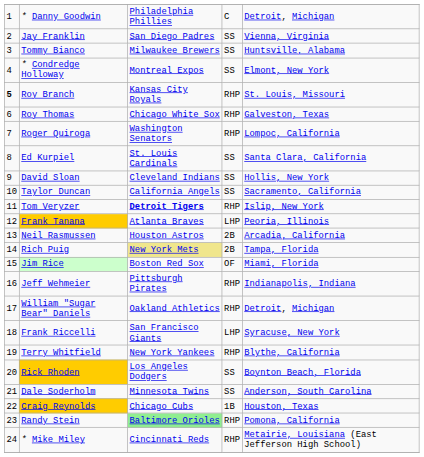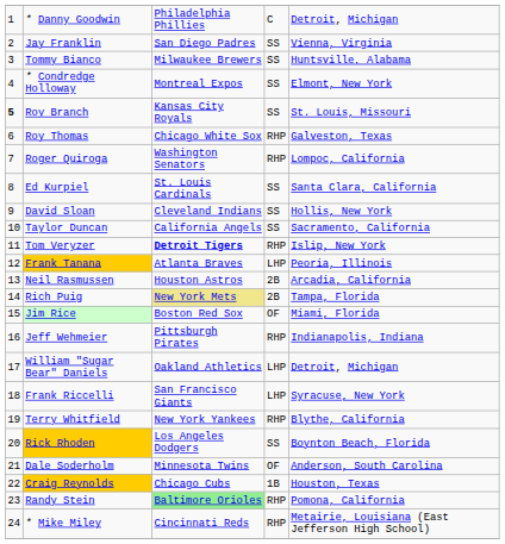 <table class="wikitable">
 <tr>
 </tr>
 <tr>
 <td>1</td>
 <td><em>*</em> <a href='#'>Danny Goodwin</a></td>
 <td><a href='#'>Philadelphia Phillies</a></td>
 <td>C</td>
 <td><a href='#'>Detroit</a>, <a href='#'>Michigan</a></td>
 </tr>
 <tr>
 <td>2</td>
 <td><a href='#'>Jay Franklin</a></td>
 <td><a href='#'>San Diego Padres</a></td>
 <td>SS</td>
 <td><a href='#'>Vienna, Virginia</a></td>
 </tr>
 <tr>
 <td>3</td>
 <td><a href='#'>Tommy Bianco</a></td>
 <td><a href='#'>Milwaukee Brewers</a></td>
 <td>SS</td>
 <td><a href='#'>Huntsville, Alabama</a></td>
 </tr>
 <tr>
 <td>4</td>
 <td><em>*</em> <a href='#'>Condredge Holloway</a></td>
 <td><a href='#'>Montreal Expos</a></td>
 <td>SS</td>
 <td><a href='#'>Elmont, New York</a></td>
 </tr>
 <tr>
 <td><strong>5</strong></td>
 <td><a href='#'>Roy Branch</a></td>
 <td><a href='#'>Kansas City Royals</a></td>
-<td>RHP</td>
+<td>SS</td>
 <td><a href='#'>St. Louis, Missouri</a></td>
 </tr>
 <tr>
 <td>6</td>
 <td><a href='#'>Roy Thomas</a></td>
 <td><a href='#'>Chicago White Sox</a></td>
 <td>RHP</td>
 <td><a href='#'>Galveston, Texas</a></td>
 </tr>
 <tr>
 <td>7</td>
 <td><a href='#'>Roger Quiroga</a></td>
 <td><a href='#'>Washington Senators</a></td>
 <td>RHP</td>
 <td><a href='#'>Lompoc, California</a></td>
 </tr>
 <tr>
 <td>8</td>
 <td><a href='#'>Ed Kurpiel</a></td>
 <td><a href='#'>St. Louis Cardinals</a></td>
 <td>SS</td>
 <td><a href='#'>Santa Clara, California</a></td>
 </tr>
 <tr>
 <td>9</td>
 <td><a href='#'>David Sloan</a></td>
 <td><a href='#'>Cleveland Indians</a></td>
 <td>SS</td>
 <td><a href='#'>Hollis, New York</a></td>
 </tr>
 <tr>
 <td>10</td>
 <td><a href='#'>Taylor Duncan</a></td>
 <td><a href='#'>California Angels</a></td>
 <td>SS</td>
 <td><a href='#'>Sacramento, California</a></td>
 </tr>
 <tr>
 <td>11</td>
 <td><a href='#'>Tom Veryzer</a></td>
 <td><strong><a href='#'>Detroit Tigers</a></strong></td>
 <td>RHP</td>
 <td><a href='#'>Islip, New York</a></td>
 </tr>
 <tr>
 <td>12</td>
 <td bgcolor="#FFCC00"><a href='#'>Frank Tanana</a></td>
 <td><a href='#'>Atlanta Braves</a></td>
 <td>LHP</td>
 <td><a href='#'>Peoria, Illinois</a></td>
 </tr>
 <tr>
 <td>13</td>
 <td><a href='#'>Neil Rasmussen</a></td>
 <td><a href='#'>Houston Astros</a></td>
 <td>2B</td>
 <td><a href='#'>Arcadia, California</a></td>
 </tr>
 <tr>
 <td>14</td>
 <td><a href='#'>Rich Puig</a></td>
 <td style="background: khaki;"><a href='#'>New York Mets</a></td>
 <td>2B</td>
 <td><a href='#'>Tampa, Florida</a></td>
 </tr>
 <tr>
 <td>15</td>
 <td bgcolor="#CCFFCC"><a href='#'>Jim Rice</a></td>
 <td><a href='#'>Boston Red Sox</a></td>
 <td>OF</td>
 <td><a href='#'>Miami, Florida</a></td>
 </tr>
 <tr>
 <td>16</td>
 <td><a href='#'>Jeff Wehmeier</a></td>
 <td><a href='#'>Pittsburgh Pirates</a></td>
 <td>RHP</td>
 <td><a href='#'>Indianapolis, Indiana</a></td>
 </tr>
 <tr>
 <td>17</td>
 <td><a href='#'>William "Sugar Bear" Daniels</a></td>
 <td><a href='#'>Oakland Athletics</a></td>
-<td>RHP</td>
+<td>LHP</td>
 <td><a href='#'>Detroit</a>, <a href='#'>Michigan</a></td>
 </tr>
 <tr>
 <td>18</td>
 <td><a href='#'>Frank Riccelli</a></td>
 <td><a href='#'>San Francisco Giants</a></td>
 <td>LHP</td>
 <td><a href='#'>Syracuse, New York</a></td>
 </tr>
 <tr>
 <td>19</td>
 <td><a href='#'>Terry Whitfield</a></td>
 <td><a href='#'>New York Yankees</a></td>
 <td>RHP</td>
 <td><a href='#'>Blythe, California</a></td>
 </tr>
 <tr>
 <td>20</td>
 <td bgcolor="#FFCC00"><a href='#'>Rick Rhoden</a></td>
 <td><a href='#'>Los Angeles Dodgers</a></td>
 <td>SS</td>
 <td><a href='#'>Boynton Beach, Florida</a></td>
 </tr>
 <tr>
 <td>21</td>
 <td><a href='#'>Dale Soderholm</a></td>
 <td><a href='#'>Minnesota Twins</a></td>
-<td>SS</td>
+<td>OF</td>
 <td><a href='#'>Anderson, South Carolina</a></td>
 </tr>
 <tr>
 <td>22</td>
 <td bgcolor="#FFCC00"><a href='#'>Craig Reynolds</a></td>
 <td><a href='#'>Chicago Cubs</a></td>
 <td>1B</td>
 <td><a href='#'>Houston, Texas</a></td>
 </tr>
 <tr>
 <td>23</td>
 <td><a href='#'>Randy Stein</a></td>
 <td style="background: lightgreen;"><a href='#'>Baltimore Orioles</a></td>
 <td>RHP</td>
 <td><a href='#'>Pomona, California</a></td>
 </tr>
 <tr>
 <td>24</td>
 <td><em>*</em> <a href='#'>Mike Miley</a></td>
 <td><a href='#'>Cincinnati Reds</a></td>
 <td>RHP</td>
 <td><a href='#'>Metairie, Louisiana</a> (East Jefferson High School)</td>
 </tr>
 <tr>
 </tr>
 </table>
